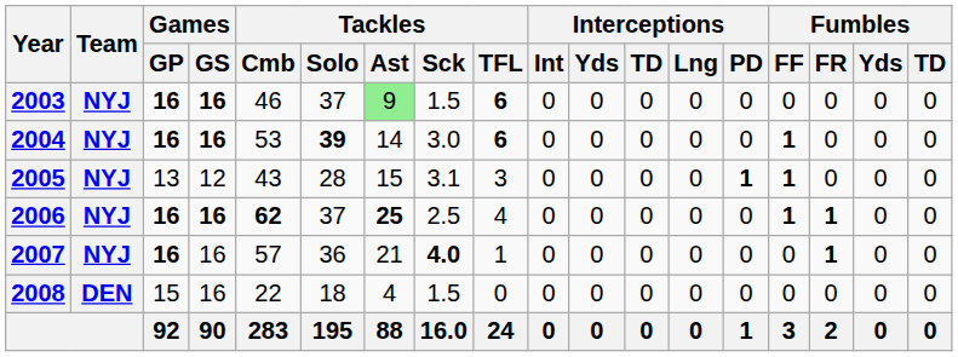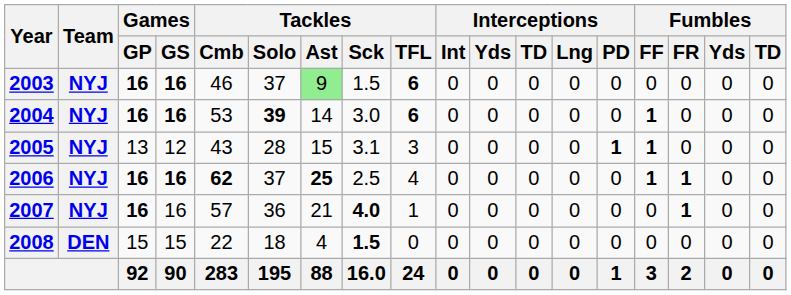 <table class="wikitable" style="text-align:center">
 <tr>
 <th rowspan="2">Year</th>
 <th rowspan="2">Team</th>
 <th colspan="2">Games</th>
 <th colspan="5">Tackles</th>
 <th colspan="5">Interceptions</th>
 <th colspan="4">Fumbles</th>
 </tr>
 <tr>
 <th>GP</th>
 <th>GS</th>
 <th>Cmb</th>
 <th>Solo</th>
 <th>Ast</th>
 <th>Sck</th>
 <th>TFL</th>
 <th>Int</th>
 <th>Yds</th>
 <th>TD</th>
 <th>Lng</th>
 <th>PD</th>
 <th>FF</th>
 <th>FR</th>
 <th>Yds</th>
 <th>TD</th>
 </tr>
 <tr>
 <th><a href='#'>2003</a></th>
 <th><a href='#'>NYJ</a></th>
 <td><strong>16</strong></td>
 <td><strong>16</strong></td>
 <td>46</td>
 <td>37</td>
 <td style="background: lightgreen;">9</td>
 <td>1.5</td>
 <td><strong>6</strong></td>
 <td>0</td>
 <td>0</td>
 <td>0</td>
 <td>0</td>
 <td>0</td>
 <td>0</td>
 <td>0</td>
 <td>0</td>
 <td>0</td>
 </tr>
 <tr>
 <th><a href='#'>2004</a></th>
 <th><a href='#'>NYJ</a></th>
 <td><strong>16</strong></td>
 <td><strong>16</strong></td>
 <td>53</td>
 <td><strong>39</strong></td>
 <td>14</td>
 <td>3.0</td>
 <td><strong>6</strong></td>
 <td>0</td>
 <td>0</td>
 <td>0</td>
 <td>0</td>
 <td>0</td>
 <td><strong>1</strong></td>
 <td>0</td>
 <td>0</td>
 <td>0</td>
 </tr>
 <tr>
 <th><a href='#'>2005</a></th>
 <th><a href='#'>NYJ</a></th>
 <td>13</td>
 <td>12</td>
 <td>43</td>
 <td>28</td>
 <td>15</td>
 <td>3.1</td>
 <td>3</td>
 <td>0</td>
 <td>0</td>
 <td>0</td>
 <td>0</td>
 <td><strong>1</strong></td>
 <td><strong>1</strong></td>
 <td>0</td>
 <td>0</td>
 <td>0</td>
 </tr>
 <tr>
 <th><a href='#'>2006</a></th>
 <th><a href='#'>NYJ</a></th>
 <td><strong>16</strong></td>
 <td><strong>16</strong></td>
 <td><strong>62</strong></td>
 <td>37</td>
 <td><strong>25</strong></td>
 <td>2.5</td>
 <td>4</td>
 <td>0</td>
 <td>0</td>
 <td>0</td>
 <td>0</td>
 <td>0</td>
 <td><strong>1</strong></td>
 <td><strong>1</strong></td>
 <td>0</td>
 <td>0</td>
 </tr>
 <tr>
 <th><a href='#'>2007</a></th>
 <th><a href='#'>NYJ</a></th>
 <td><strong>16</strong></td>
 <td>16</td>
 <td>57</td>
 <td>36</td>
 <td>21</td>
 <td><strong>4.0</strong></td>
 <td>1</td>
 <td>0</td>
 <td>0</td>
 <td>0</td>
 <td>0</td>
 <td>0</td>
 <td>0</td>
 <td><strong>1</strong></td>
 <td>0</td>
 <td>0</td>
 </tr>
 <tr>
 <th><a href='#'>2008</a></th>
 <th><a href='#'>DEN</a></th>
 <td>15</td>
-<td>16</td>
+<td>15</td>
 <td>22</td>
 <td>18</td>
 <td>4</td>
-<td>1.5</td>
+<td><strong>1.5</strong></td>
 <td>0</td>
 <td>0</td>
 <td>0</td>
 <td>0</td>
 <td>0</td>
 <td>0</td>
 <td>0</td>
 <td>0</td>
 <td>0</td>
 <td>0</td>
 </tr>
 <tr>
 <th colspan="2"></th>
 <th>92</th>
 <th>90</th>
 <th>283</th>
 <th>195</th>
 <th>88</th>
 <th>16.0</th>
 <th>24</th>
 <th>0</th>
 <th>0</th>
 <th>0</th>
 <th>0</th>
 <th>1</th>
 <th>3</th>
 <th>2</th>
 <th>0</th>
 <th>0</th>
 </tr>
 </table>
